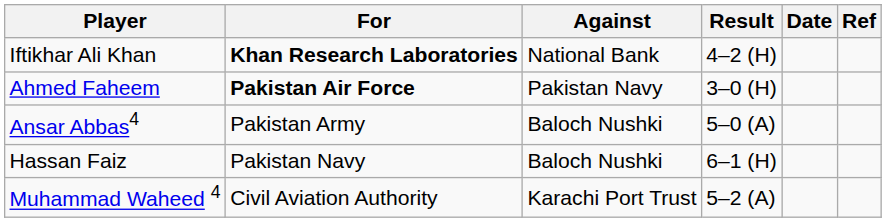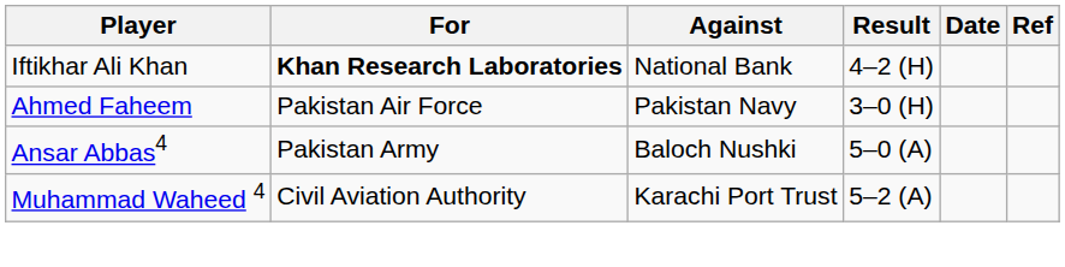 <table class="wikitable">
 <tr>
 <th>Player</th>
 <th>For</th>
 <th>Against</th>
 <th style="text-align:center">Result</th>
 <th>Date</th>
 <th>Ref</th>
 </tr>
 <tr>
 <td> Iftikhar Ali Khan</td>
 <td><strong>Khan Research Laboratories</strong></td>
 <td>National Bank</td>
 <td>4–2 (H)</td>
 <td></td>
 <td></td>
 </tr>
 <tr>
 <td> <a href='#'>Ahmed Faheem</a></td>
-<td><strong>Pakistan Air Force</strong></td>
+<td>Pakistan Air Force</td>
 <td>Pakistan Navy</td>
 <td>3–0 (H)</td>
 <td></td>
 <td></td>
 </tr>
 <tr>
 <td> <a href='#'>Ansar Abbas</a><sup>4</sup></td>
 <td>Pakistan Army</td>
 <td>Baloch Nushki</td>
 <td>5–0 (A)</td>
 <td></td>
 <td></td>
 </tr>
 <tr>
-<td> Hassan Faiz</td>
-<td>Pakistan Navy</td>
-<td>Baloch Nushki</td>
-<td>6–1 (H)</td>
-<td></td>
-<td></td>
-</tr>
-<tr>
 <td> <a href='#'>Muhammad Waheed</a> <sup>4</sup></td>
 <td>Civil Aviation Authority</td>
 <td>Karachi Port Trust</td>
 <td>5–2 (A)</td>
 <td></td>
 <td></td>
 </tr>
 </table>
